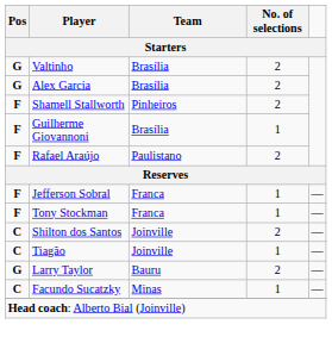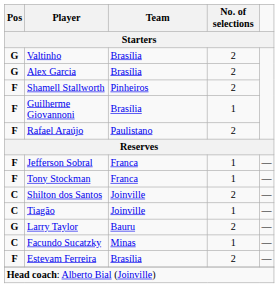 <table class="wikitable" style="text-align:center">
 <tr>
 <th scope="col" width="25px">Pos</th>
 <th scope="col" width="125px">Player</th>
 <th scope="col" width="150px">Team</th>
 <th scope="col" width="75px">No. of selections</th>
 </tr>
 <tr>
 <th scope="col" colspan="5">Starters</th>
 </tr>
 <tr>
 <td><strong>G</strong></td>
 <td style="text-align:left"><a href='#'>Valtinho</a></td>
 <td style="text-align:left"><a href='#'>Brasília</a></td>
 <td>2</td>
 </tr>
 <tr>
 <td><strong>G</strong></td>
 <td style="text-align:left"><a href='#'>Alex Garcia</a></td>
 <td style="text-align:left"><a href='#'>Brasília</a></td>
 <td>2</td>
 </tr>
 <tr>
 <td><strong>F</strong></td>
 <td style="text-align:left"><a href='#'>Shamell Stallworth</a></td>
 <td style="text-align:left"><a href='#'>Pinheiros</a></td>
 <td>2</td>
 </tr>
 <tr>
 <td><strong>F</strong></td>
 <td style="text-align:left"><a href='#'>Guilherme Giovannoni</a></td>
 <td style="text-align:left"><a href='#'>Brasília</a></td>
 <td>1</td>
 </tr>
 <tr>
 <td><strong>F</strong></td>
 <td style="text-align:left"><a href='#'>Rafael Araújo</a></td>
 <td style="text-align:left"><a href='#'>Paulistano</a></td>
 <td>2</td>
 </tr>
 <tr>
 <th scope="col" colspan="5">Reserves</th>
 </tr>
 <tr>
 <td><strong>F</strong></td>
 <td style="text-align:left"><a href='#'>Jefferson Sobral</a></td>
 <td style="text-align:left"><a href='#'>Franca</a></td>
 <td>1</td>
 <td>—</td>
 </tr>
 <tr>
 <td><strong>F</strong></td>
 <td style="text-align:left"><a href='#'>Tony Stockman</a></td>
 <td style="text-align:left"><a href='#'>Franca</a></td>
 <td>1</td>
 <td>—</td>
 </tr>
 <tr>
 <td><strong>C</strong></td>
 <td style="text-align:left"><a href='#'>Shilton dos Santos</a></td>
 <td style="text-align:left"><a href='#'>Joinville</a></td>
 <td>2</td>
 <td>—</td>
 </tr>
 <tr>
 <td><strong>C</strong></td>
 <td style="text-align:left"><a href='#'>Tiagão</a></td>
 <td style="text-align:left"><a href='#'>Joinville</a></td>
 <td>1</td>
 <td>—</td>
 </tr>
 <tr>
 <td><strong>G</strong></td>
 <td style="text-align:left"><a href='#'>Larry Taylor</a></td>
 <td style="text-align:left"><a href='#'>Bauru</a></td>
 <td>2</td>
 <td>—</td>
 </tr>
 <tr>
 <td><strong>C</strong></td>
 <td style="text-align:left"><a href='#'>Facundo Sucatzky</a></td>
 <td style="text-align:left"><a href='#'>Minas</a></td>
 <td>1</td>
 <td>—</td>
 </tr>
 <tr>
+<td><strong>F</strong></td>
+<td style="text-align:left"><a href='#'>Estevam Ferreira</a></td>
+<td style="text-align:left"><a href='#'>Brasília</a></td>
+<td>2</td>
+<td>—</td>
+</tr>
+<tr>
 </tr>
 <tr>
 <td style="text-align:left" colspan="5"><strong>Head coach</strong>: <a href='#'>Alberto Bial</a> (<a href='#'>Joinville</a>)</td>
 </tr>
 </table>
